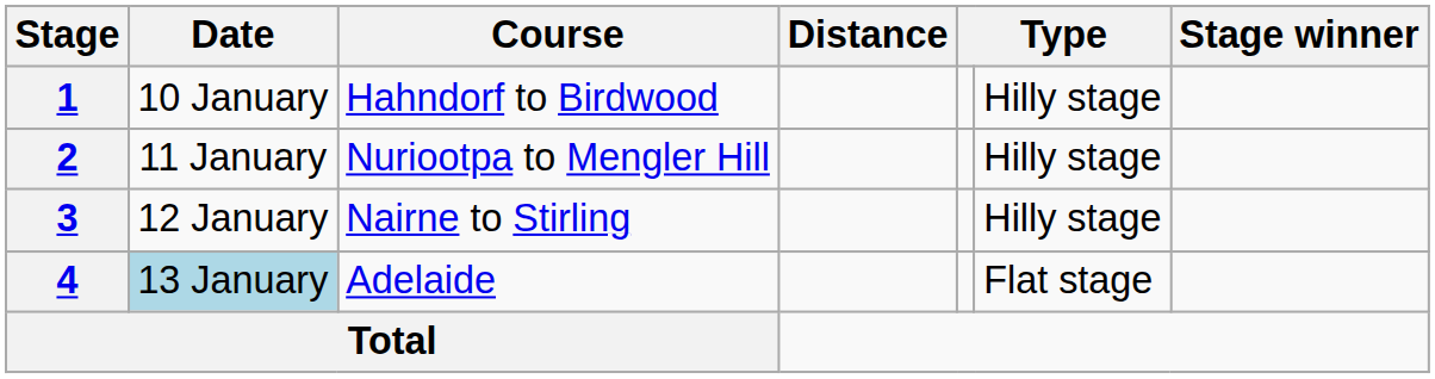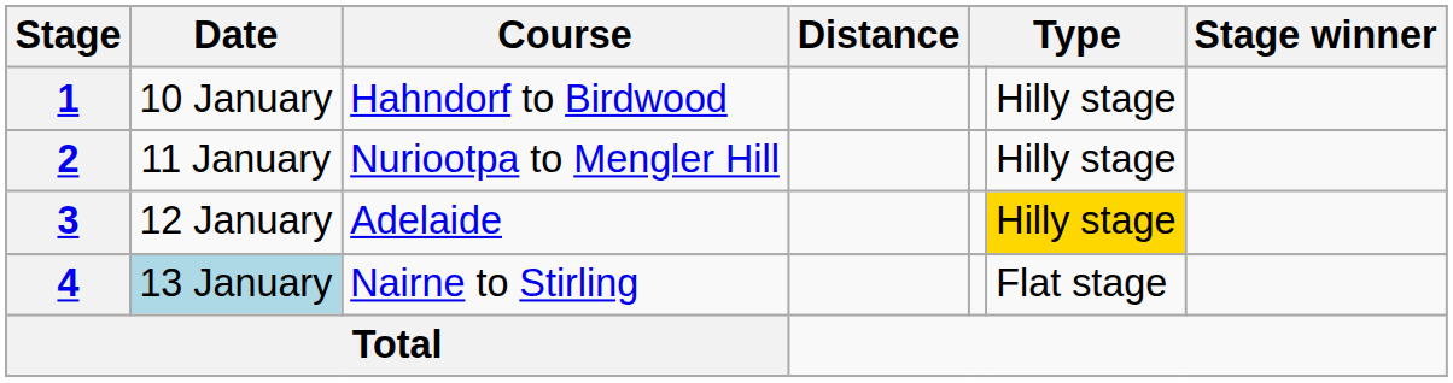 <table class="wikitable">
 <tr>
 <th scope="col">Stage</th>
 <th scope="col">Date</th>
 <th scope="col">Course</th>
 <th scope="col">Distance</th>
 <th colspan="2" scope="col">Type</th>
 <th scope="col">Stage winner</th>
 </tr>
 <tr>
 <th scope="row" style="text-align:center;"><a href='#'>1</a></th>
 <td style="text-align:center;">10 January</td>
 <td><a href='#'>Hahndorf</a> to <a href='#'>Birdwood</a></td>
 <td style="text-align:center;"></td>
 <td></td>
 <td>Hilly stage</td>
 <td></td>
 </tr>
 <tr>
 <th scope="row" style="text-align:center;"><a href='#'>2</a></th>
 <td style="text-align:center;">11 January</td>
 <td><a href='#'>Nuriootpa</a> to <a href='#'>Mengler Hill</a></td>
 <td style="text-align:center;"></td>
 <td></td>
 <td>Hilly stage</td>
 <td></td>
 </tr>
 <tr>
 <th scope="row" style="text-align:center;"><a href='#'>3</a></th>
 <td style="text-align:center;">12 January</td>
-<td><a href='#'>Nairne</a> to <a href='#'>Stirling</a></td>
+<td><a href='#'>Adelaide</a></td>
 <td style="text-align:center;"></td>
 <td></td>
-<td>Hilly stage</td>
+<td style="background: gold;">Hilly stage</td>
 <td></td>
 </tr>
 <tr>
 <th scope="row" style="text-align:center;"><a href='#'>4</a></th>
 <td style="background: lightblue; text-align:center;">13 January</td>
-<td><a href='#'>Adelaide</a></td>
+<td><a href='#'>Nairne</a> to <a href='#'>Stirling</a></td>
 <td style="text-align:center;"></td>
 <td></td>
 <td>Flat stage</td>
 <td></td>
 </tr>
 <tr>
 <th colspan="3">Total</th>
 <td colspan="4" style="text-align:center;"></td>
 </tr>
 </table>
